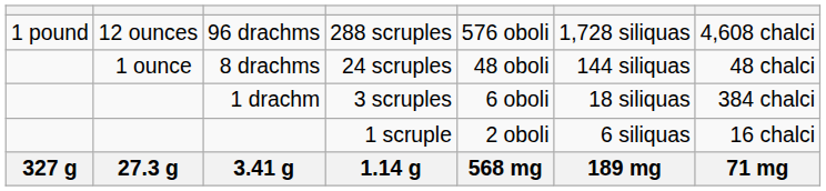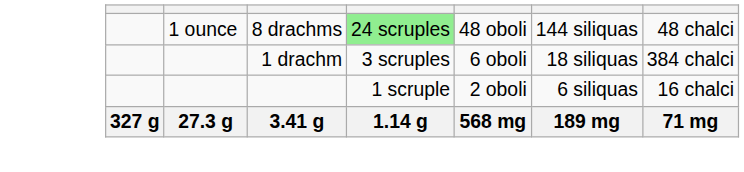 <table class="wikitable" align="right">
 <tr>
 <th></th>
 <th></th>
 <th></th>
 <th></th>
 <th></th>
 <th></th>
 <th></th>
 </tr>
 <tr align="right">
-<td>1 pound</td>
-<td>12 ounces</td>
-<td>96 drachms</td>
-<td>288 scruples</td>
-<td>576 oboli</td>
-<td>1,728 siliquas</td>
-<td>4,608 chalci</td>
-</tr>
-<tr align="right">
 <td></td>
 <td>1 ounce </td>
 <td>8 drachms</td>
-<td>24 scruples</td>
+<td style="background: lightgreen;">24 scruples</td>
 <td>48 oboli</td>
 <td>144 siliquas</td>
 <td>48 chalci</td>
 </tr>
 <tr align="right">
 <td></td>
 <td></td>
 <td>1 drachm</td>
 <td>3 scruples</td>
 <td>6 oboli</td>
 <td>18 siliquas</td>
 <td>384 chalci</td>
 </tr>
 <tr align="right">
 <td></td>
 <td></td>
 <td></td>
 <td>1 scruple</td>
 <td>2 oboli</td>
 <td>6 siliquas</td>
 <td>16 chalci</td>
 </tr>
 <tr>
 <th>327 g</th>
 <th>27.3 g</th>
 <th>3.41 g</th>
 <th>1.14 g</th>
 <th>568 mg</th>
 <th>189 mg</th>
 <th>71 mg</th>
 </tr>
 </table>
